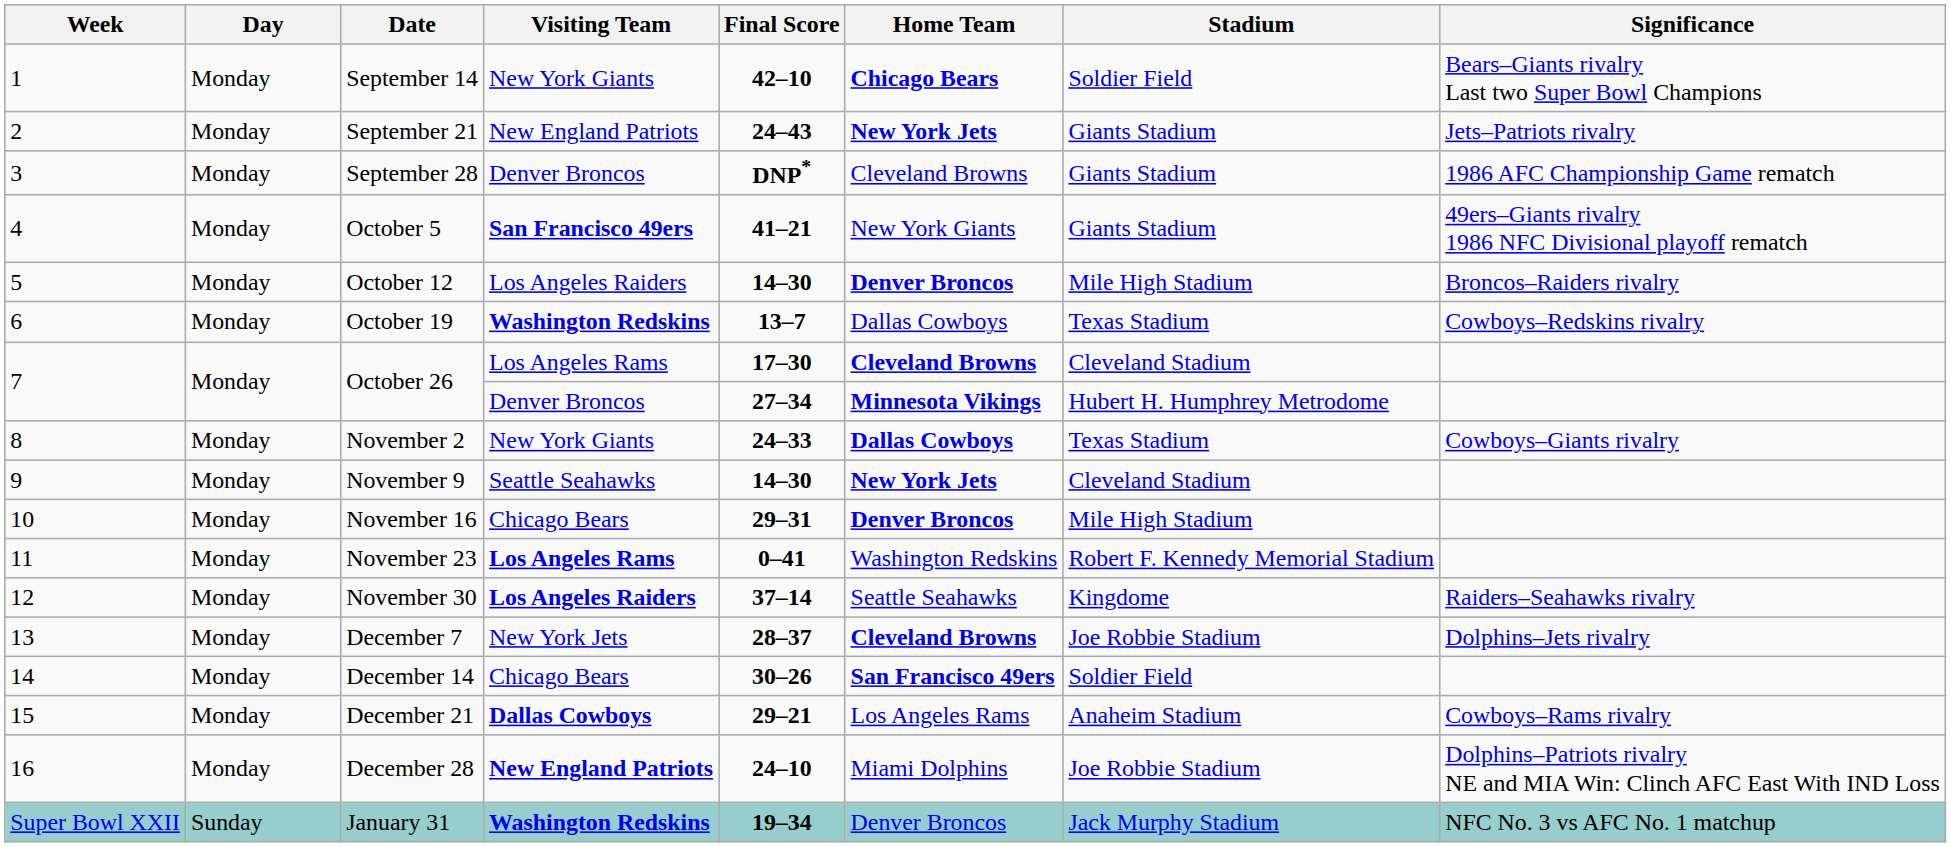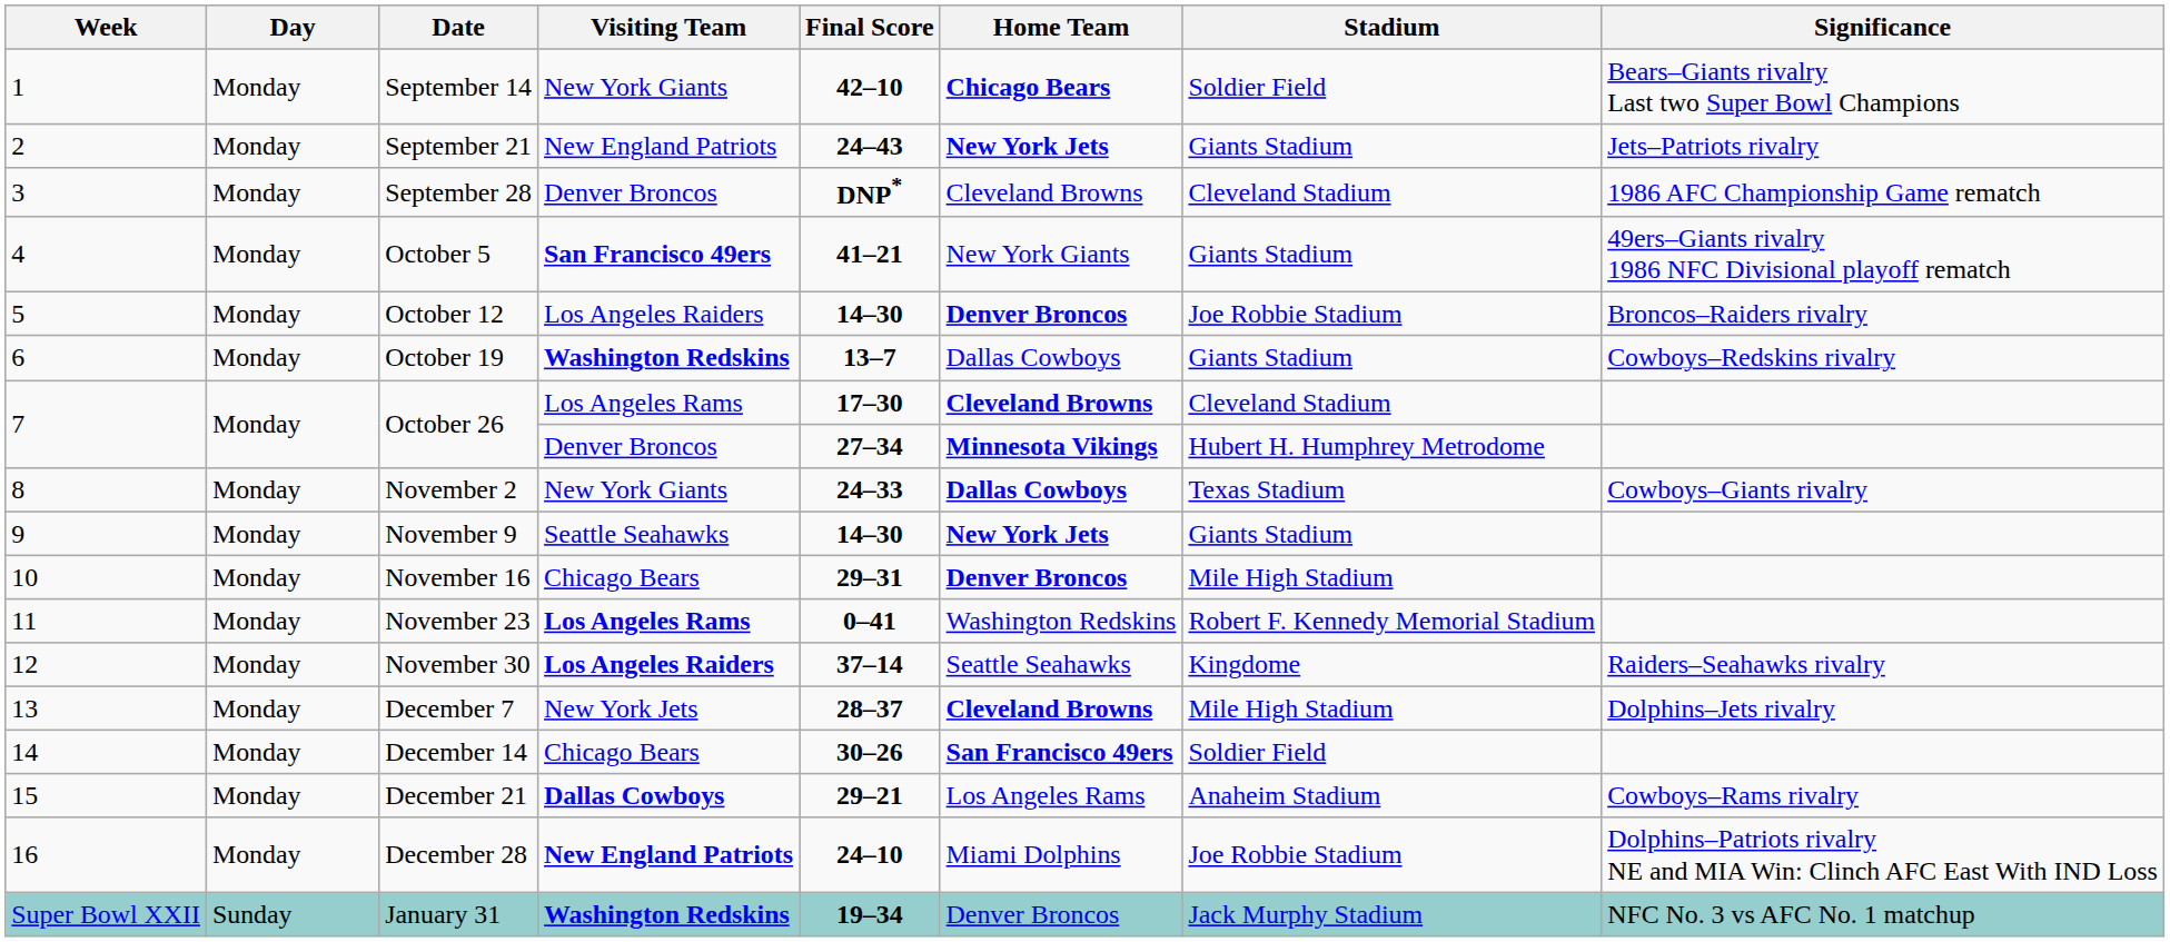 <table class="wikitable" style= "font-size: 95%;">
 <tr>
 <th>Week</th>
 <th width="8%">Day</th>
 <th>Date</th>
 <th>Visiting Team</th>
 <th>Final Score</th>
 <th>Home Team</th>
 <th>Stadium</th>
 <th>Significance</th>
 </tr>
 <tr>
 <td>1</td>
 <td>Monday</td>
 <td>September 14</td>
 <td><a href='#'>New York Giants</a></td>
 <td align="center"><strong>42–10</strong></td>
 <td><strong><a href='#'>Chicago Bears</a></strong></td>
 <td><a href='#'>Soldier Field</a></td>
 <td><a href='#'>Bears–Giants rivalry</a><br>Last two <a href='#'>Super Bowl</a> Champions</td>
 </tr>
 <tr>
 <td>2</td>
 <td>Monday</td>
 <td>September 21</td>
 <td><a href='#'>New England Patriots</a></td>
 <td align="center"><strong>24–43</strong></td>
 <td><strong><a href='#'>New York Jets</a></strong></td>
 <td><a href='#'>Giants Stadium</a></td>
 <td><a href='#'>Jets–Patriots rivalry</a></td>
 </tr>
 <tr>
 <td>3</td>
 <td>Monday</td>
 <td>September 28</td>
 <td><a href='#'>Denver Broncos</a></td>
 <td align="center"><strong>DNP<sup>*</sup></strong></td>
 <td><a href='#'>Cleveland Browns</a></td>
-<td><a href='#'>Giants Stadium</a></td>
+<td><a href='#'>Cleveland Stadium</a></td>
 <td><a href='#'>1986 AFC Championship Game</a> rematch</td>
 </tr>
 <tr>
 <td>4</td>
 <td>Monday</td>
 <td>October 5</td>
 <td><strong><a href='#'>San Francisco 49ers</a></strong></td>
 <td align="center"><strong>41–21</strong></td>
 <td><a href='#'>New York Giants</a></td>
 <td><a href='#'>Giants Stadium</a></td>
 <td><a href='#'>49ers–Giants rivalry</a><br><a href='#'>1986 NFC Divisional playoff</a> rematch</td>
 </tr>
 <tr>
 <td>5</td>
 <td>Monday</td>
 <td>October 12</td>
 <td><a href='#'>Los Angeles Raiders</a></td>
 <td align="center"><strong>14–30</strong></td>
 <td><strong><a href='#'>Denver Broncos</a></strong></td>
-<td><a href='#'>Mile High Stadium</a></td>
+<td><a href='#'>Joe Robbie Stadium</a></td>
 <td><a href='#'>Broncos–Raiders rivalry</a></td>
 </tr>
 <tr>
 <td>6</td>
 <td>Monday</td>
 <td>October 19</td>
 <td><strong><a href='#'>Washington Redskins</a></strong></td>
 <td align="center"><strong>13–7</strong></td>
 <td><a href='#'>Dallas Cowboys</a></td>
-<td><a href='#'>Texas Stadium</a></td>
+<td><a href='#'>Giants Stadium</a></td>
 <td><a href='#'>Cowboys–Redskins rivalry</a></td>
 </tr>
 <tr>
 <td rowspan="2">7</td>
 <td rowspan="2">Monday</td>
 <td rowspan="2">October 26</td>
 <td><a href='#'>Los Angeles Rams</a></td>
 <td align="center"><strong>17–30</strong></td>
 <td><strong><a href='#'>Cleveland Browns</a></strong></td>
 <td><a href='#'>Cleveland Stadium</a></td>
 <td></td>
 </tr>
 <tr>
 <td><a href='#'>Denver Broncos</a></td>
 <td align="center"><strong>27–34</strong></td>
 <td><strong><a href='#'>Minnesota Vikings</a></strong></td>
 <td><a href='#'>Hubert H. Humphrey Metrodome</a></td>
 <td></td>
 </tr>
 <tr>
 <td>8</td>
 <td>Monday</td>
 <td>November 2</td>
 <td><a href='#'>New York Giants</a></td>
 <td align="center"><strong>24–33</strong></td>
 <td><strong><a href='#'>Dallas Cowboys</a></strong></td>
 <td><a href='#'>Texas Stadium</a></td>
 <td><a href='#'>Cowboys–Giants rivalry</a></td>
 </tr>
 <tr>
 <td>9</td>
 <td>Monday</td>
 <td>November 9</td>
 <td><a href='#'>Seattle Seahawks</a></td>
 <td align="center"><strong>14–30</strong></td>
 <td><strong><a href='#'>New York Jets</a></strong></td>
-<td><a href='#'>Cleveland Stadium</a></td>
+<td><a href='#'>Giants Stadium</a></td>
 <td></td>
 </tr>
 <tr>
 <td>10</td>
 <td>Monday</td>
 <td>November 16</td>
 <td><a href='#'>Chicago Bears</a></td>
 <td align="center"><strong>29–31</strong></td>
 <td><strong><a href='#'>Denver Broncos</a></strong></td>
 <td><a href='#'>Mile High Stadium</a></td>
 <td></td>
 </tr>
 <tr>
 <td>11</td>
 <td>Monday</td>
 <td>November 23</td>
 <td><strong><a href='#'>Los Angeles Rams</a></strong></td>
 <td align="center"><strong>0–41</strong></td>
 <td><a href='#'>Washington Redskins</a></td>
 <td><a href='#'>Robert F. Kennedy Memorial Stadium</a></td>
 <td></td>
 </tr>
 <tr>
 <td>12</td>
 <td>Monday</td>
 <td>November 30</td>
 <td><strong><a href='#'>Los Angeles Raiders</a></strong></td>
 <td align="center"><strong>37–14</strong></td>
 <td><a href='#'>Seattle Seahawks</a></td>
 <td><a href='#'>Kingdome</a></td>
 <td><a href='#'>Raiders–Seahawks rivalry</a></td>
 </tr>
 <tr>
 <td>13</td>
 <td>Monday</td>
 <td>December 7</td>
 <td><a href='#'>New York Jets</a></td>
 <td align="center"><strong>28–37</strong></td>
 <td><strong><a href='#'>Cleveland Browns</a></strong></td>
-<td><a href='#'>Joe Robbie Stadium</a></td>
+<td><a href='#'>Mile High Stadium</a></td>
 <td><a href='#'>Dolphins–Jets rivalry</a></td>
 </tr>
 <tr>
 <td>14</td>
 <td>Monday</td>
 <td>December 14</td>
 <td><a href='#'>Chicago Bears</a></td>
 <td align="center"><strong>30–26</strong></td>
 <td><strong><a href='#'>San Francisco 49ers</a></strong></td>
 <td><a href='#'>Soldier Field</a></td>
 <td></td>
 </tr>
 <tr>
 <td>15</td>
 <td>Monday</td>
 <td>December 21</td>
 <td><strong><a href='#'>Dallas Cowboys</a></strong></td>
 <td align="center"><strong>29–21</strong></td>
 <td><a href='#'>Los Angeles Rams</a></td>
 <td><a href='#'>Anaheim Stadium</a></td>
 <td><a href='#'>Cowboys–Rams rivalry</a></td>
 </tr>
 <tr>
 <td>16</td>
 <td>Monday</td>
 <td>December 28</td>
 <td><strong><a href='#'>New England Patriots</a></strong></td>
 <td align="center"><strong>24–10</strong></td>
 <td><a href='#'>Miami Dolphins</a></td>
 <td><a href='#'>Joe Robbie Stadium</a></td>
 <td><a href='#'>Dolphins–Patriots rivalry</a><br>NE and MIA Win: Clinch AFC East With IND Loss</td>
 </tr>
 <tr bgcolor="#96CDCD">
 <td><a href='#'>Super Bowl XXII</a></td>
 <td>Sunday</td>
 <td>January 31</td>
 <td><strong><a href='#'>Washington Redskins</a></strong></td>
 <td align="center"><strong>19–34</strong></td>
 <td><a href='#'>Denver Broncos</a></td>
 <td><a href='#'>Jack Murphy Stadium</a></td>
 <td>NFC No. 3 vs AFC No. 1 matchup</td>
 </tr>
 </table>
